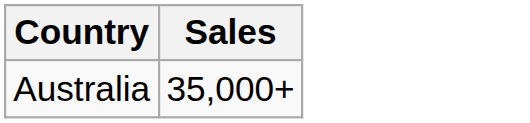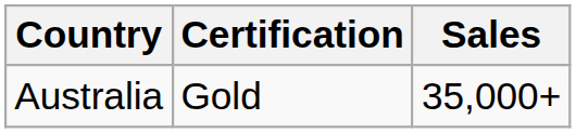 <table class="wikitable">
 <tr>
 <th>Country</th>
+<th>Certification</th>
 <th>Sales</th>
 </tr>
 <tr>
 <td>Australia</td>
+<td>Gold</td>
 <td>35,000+</td>
 </tr>
 </table>
